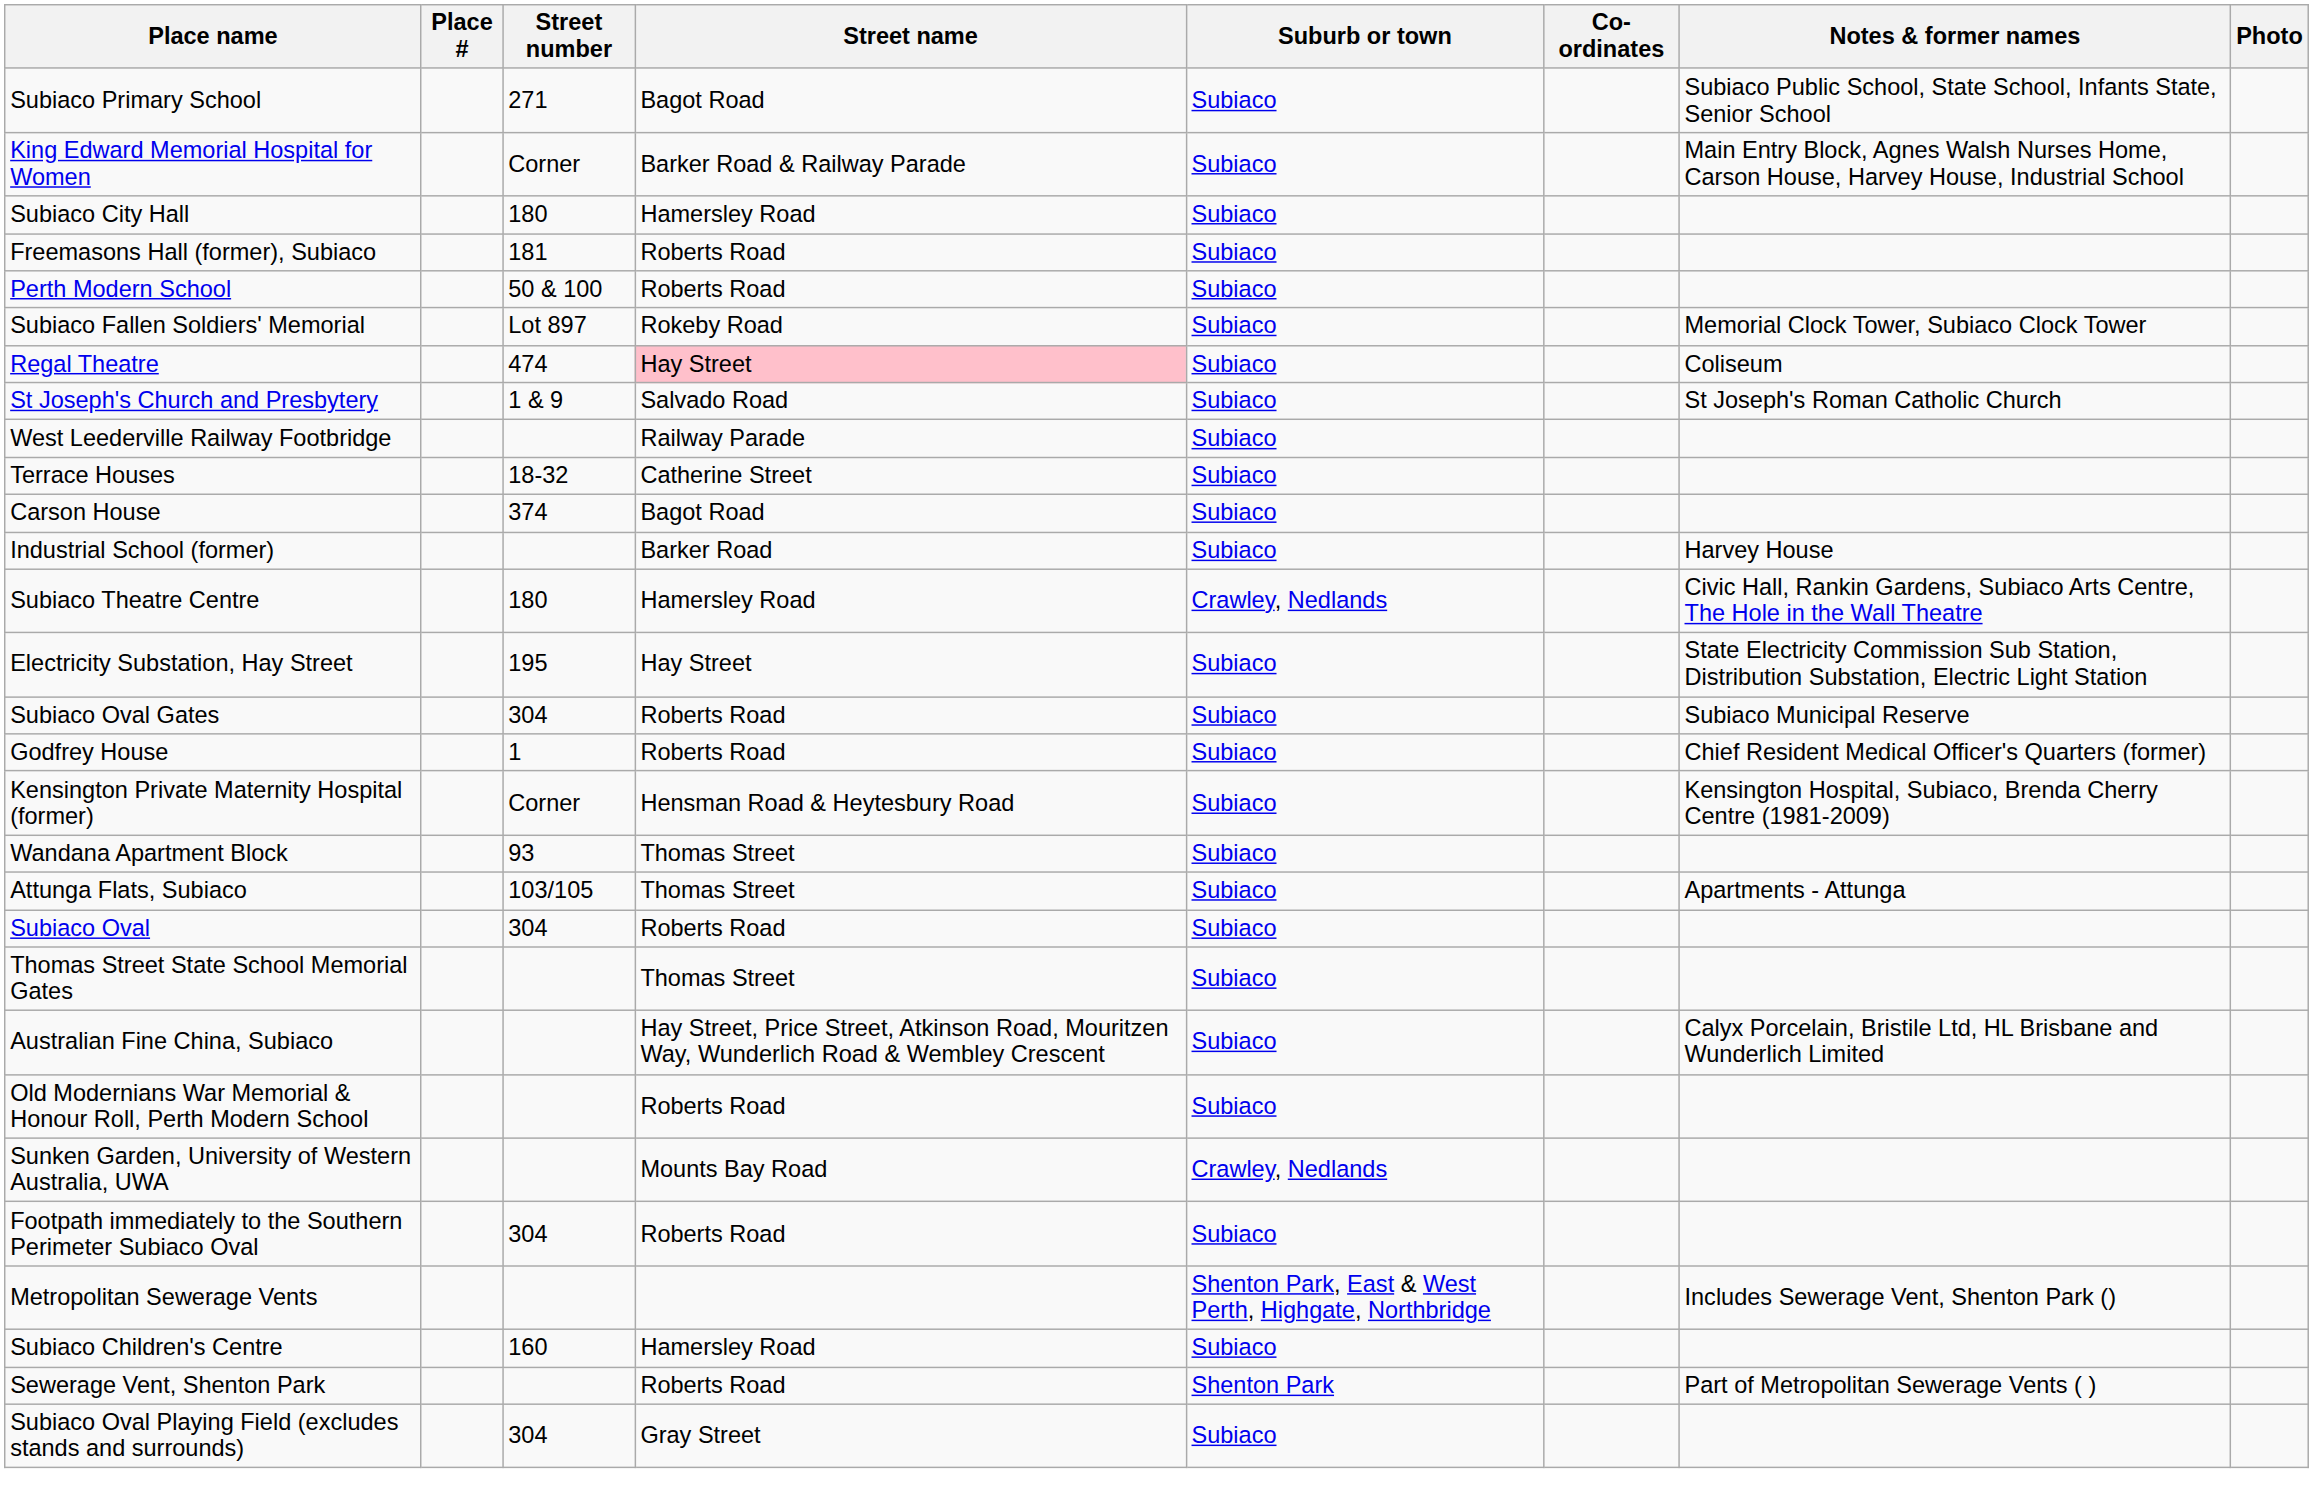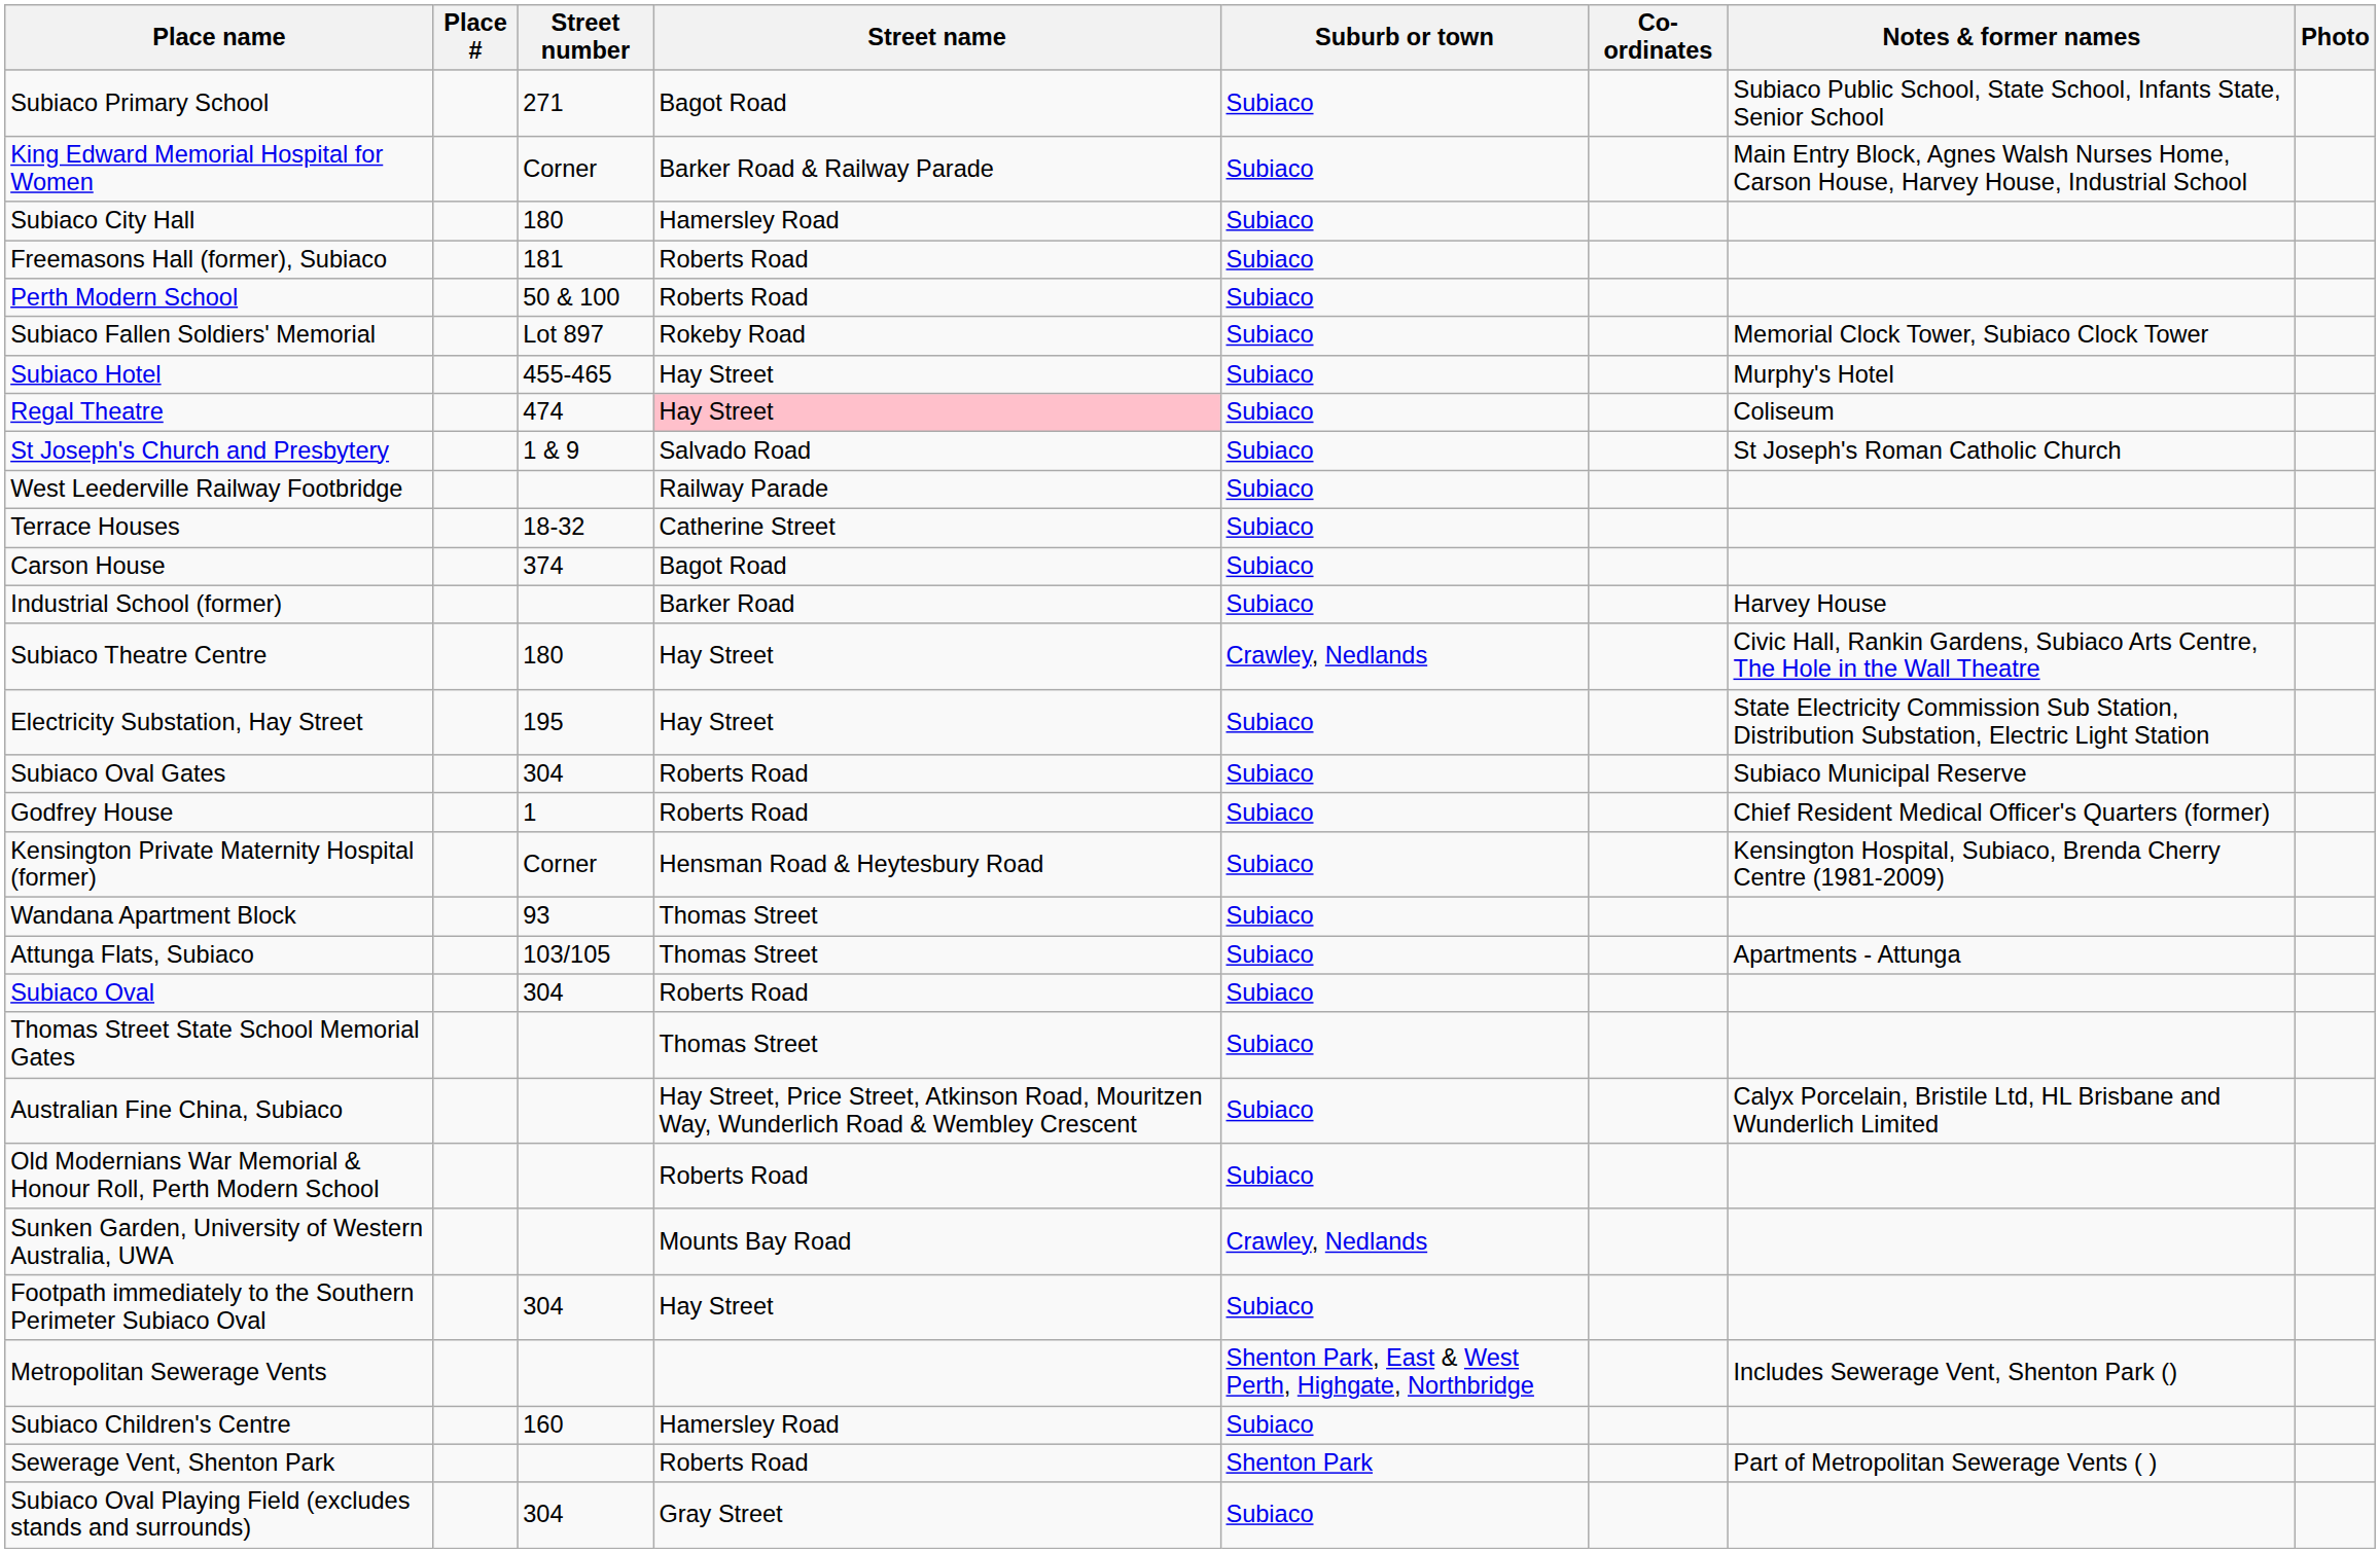 <table class="wikitable sortable">
 <tr>
 <th>Place name</th>
 <th>Place #</th>
 <th>Street number</th>
 <th>Street name</th>
 <th>Suburb or town</th>
 <th>Co-ordinates</th>
 <th class="unsortable">Notes & former names</th>
 <th class="unsortable">Photo</th>
 </tr>
 <tr>
 <td>Subiaco Primary School</td>
 <td></td>
 <td>271</td>
 <td>Bagot Road</td>
 <td><a href='#'>Subiaco</a></td>
 <td></td>
 <td>Subiaco Public School, State School, Infants State, Senior School</td>
 <td></td>
 </tr>
 <tr>
 <td><a href='#'>King Edward Memorial Hospital for Women</a></td>
 <td></td>
 <td>Corner</td>
 <td>Barker Road & Railway Parade</td>
 <td><a href='#'>Subiaco</a></td>
 <td></td>
 <td>Main Entry Block, Agnes Walsh Nurses Home, Carson House, Harvey House, Industrial School</td>
 <td></td>
 </tr>
 <tr>
 <td>Subiaco City Hall</td>
 <td></td>
 <td>180</td>
 <td>Hamersley Road</td>
 <td><a href='#'>Subiaco</a></td>
 <td></td>
 <td></td>
 <td></td>
 </tr>
 <tr>
 <td>Freemasons Hall (former), Subiaco</td>
 <td></td>
 <td>181</td>
 <td>Roberts Road</td>
 <td><a href='#'>Subiaco</a></td>
 <td></td>
 <td></td>
 <td></td>
 </tr>
 <tr>
 <td><a href='#'>Perth Modern School</a></td>
 <td></td>
 <td>50 & 100</td>
 <td>Roberts Road</td>
 <td><a href='#'>Subiaco</a></td>
 <td></td>
 <td></td>
 <td></td>
 </tr>
 <tr>
 <td>Subiaco Fallen Soldiers' Memorial</td>
 <td></td>
 <td>Lot 897</td>
 <td>Rokeby Road</td>
 <td><a href='#'>Subiaco</a></td>
 <td></td>
 <td>Memorial Clock Tower, Subiaco Clock Tower</td>
 <td></td>
 </tr>
 <tr>
+<td><a href='#'>Subiaco Hotel</a></td>
+<td></td>
+<td>455-465</td>
+<td>Hay Street</td>
+<td><a href='#'>Subiaco</a></td>
+<td></td>
+<td>Murphy's Hotel</td>
+<td></td>
+</tr>
+<tr>
 <td><a href='#'>Regal Theatre</a></td>
 <td></td>
 <td>474</td>
 <td style="background: pink;">Hay Street</td>
 <td><a href='#'>Subiaco</a></td>
 <td></td>
 <td>Coliseum</td>
 <td></td>
 </tr>
 <tr>
 <td><a href='#'>St Joseph's Church and Presbytery</a></td>
 <td></td>
 <td>1 & 9</td>
 <td>Salvado Road</td>
 <td><a href='#'>Subiaco</a></td>
 <td></td>
 <td>St Joseph's Roman Catholic Church</td>
 <td></td>
 </tr>
 <tr>
 <td>West Leederville Railway Footbridge</td>
 <td></td>
 <td></td>
 <td>Railway Parade</td>
 <td><a href='#'>Subiaco</a></td>
 <td></td>
 <td></td>
 <td></td>
 </tr>
 <tr>
 <td>Terrace Houses</td>
 <td></td>
 <td>18-32</td>
 <td>Catherine Street</td>
 <td><a href='#'>Subiaco</a></td>
 <td></td>
 <td></td>
 <td></td>
 </tr>
 <tr>
 <td>Carson House</td>
 <td></td>
 <td>374</td>
 <td>Bagot Road</td>
 <td><a href='#'>Subiaco</a></td>
 <td></td>
 <td></td>
 <td></td>
 </tr>
 <tr>
 <td>Industrial School (former)</td>
 <td></td>
 <td></td>
 <td>Barker Road</td>
 <td><a href='#'>Subiaco</a></td>
 <td></td>
 <td>Harvey House</td>
 <td></td>
 </tr>
 <tr>
 <td>Subiaco Theatre Centre</td>
 <td></td>
 <td>180</td>
-<td>Hamersley Road</td>
+<td>Hay Street</td>
 <td><a href='#'>Crawley</a>, <a href='#'>Nedlands</a></td>
 <td></td>
 <td>Civic Hall, Rankin Gardens, Subiaco Arts Centre, <a href='#'>The Hole in the Wall Theatre</a></td>
 <td></td>
 </tr>
 <tr>
 <td>Electricity Substation, Hay Street</td>
 <td></td>
 <td>195</td>
 <td>Hay Street</td>
 <td><a href='#'>Subiaco</a></td>
 <td></td>
 <td>State Electricity Commission Sub Station, Distribution Substation, Electric Light Station</td>
 <td></td>
 </tr>
 <tr>
 <td>Subiaco Oval Gates</td>
 <td></td>
 <td>304</td>
 <td>Roberts Road</td>
 <td><a href='#'>Subiaco</a></td>
 <td></td>
 <td>Subiaco Municipal Reserve</td>
 <td></td>
 </tr>
 <tr>
 <td>Godfrey House</td>
 <td></td>
 <td>1</td>
 <td>Roberts Road</td>
 <td><a href='#'>Subiaco</a></td>
 <td></td>
 <td>Chief Resident Medical Officer's Quarters (former)</td>
 <td></td>
 </tr>
 <tr>
 <td>Kensington Private Maternity Hospital (former)</td>
 <td></td>
 <td>Corner</td>
 <td>Hensman Road & Heytesbury Road</td>
 <td><a href='#'>Subiaco</a></td>
 <td></td>
 <td>Kensington Hospital, Subiaco, Brenda Cherry Centre (1981-2009)</td>
 <td></td>
 </tr>
 <tr>
 <td>Wandana Apartment Block</td>
 <td></td>
 <td>93</td>
 <td>Thomas Street</td>
 <td><a href='#'>Subiaco</a></td>
 <td></td>
 <td></td>
 <td></td>
 </tr>
 <tr>
 <td>Attunga Flats, Subiaco</td>
 <td></td>
 <td>103/105</td>
 <td>Thomas Street</td>
 <td><a href='#'>Subiaco</a></td>
 <td></td>
 <td>Apartments - Attunga</td>
 <td></td>
 </tr>
 <tr>
 <td><a href='#'>Subiaco Oval</a></td>
 <td></td>
 <td>304</td>
 <td>Roberts Road</td>
 <td><a href='#'>Subiaco</a></td>
 <td></td>
 <td></td>
 <td></td>
 </tr>
 <tr>
 <td>Thomas Street State School Memorial Gates</td>
 <td></td>
 <td></td>
 <td>Thomas Street</td>
 <td><a href='#'>Subiaco</a></td>
 <td></td>
 <td></td>
 <td></td>
 </tr>
 <tr>
 <td>Australian Fine China, Subiaco</td>
 <td></td>
 <td></td>
 <td>Hay Street, Price Street, Atkinson Road, Mouritzen Way, Wunderlich Road & Wembley Crescent</td>
 <td><a href='#'>Subiaco</a></td>
 <td></td>
 <td>Calyx Porcelain, Bristile Ltd, HL Brisbane and Wunderlich Limited</td>
 <td></td>
 </tr>
 <tr>
 <td>Old Modernians War Memorial & Honour Roll, Perth Modern School</td>
 <td></td>
 <td></td>
 <td>Roberts Road</td>
 <td><a href='#'>Subiaco</a></td>
 <td></td>
 <td></td>
 <td></td>
 </tr>
 <tr>
 <td>Sunken Garden, University of Western Australia, UWA</td>
 <td></td>
 <td></td>
 <td>Mounts Bay Road</td>
 <td><a href='#'>Crawley</a>, <a href='#'>Nedlands</a></td>
 <td></td>
 <td></td>
 <td></td>
 </tr>
 <tr>
 <td>Footpath immediately to the Southern Perimeter Subiaco Oval</td>
 <td></td>
 <td>304</td>
-<td>Roberts Road</td>
+<td>Hay Street</td>
 <td><a href='#'>Subiaco</a></td>
 <td></td>
 <td></td>
 <td></td>
 </tr>
 <tr>
 <td>Metropolitan Sewerage Vents</td>
 <td></td>
 <td></td>
 <td></td>
 <td><a href='#'>Shenton Park</a>, <a href='#'>East</a> & <a href='#'>West Perth</a>, <a href='#'>Highgate</a>, <a href='#'>Northbridge</a></td>
 <td></td>
 <td>Includes Sewerage Vent, Shenton Park ()</td>
 <td></td>
 </tr>
 <tr>
 <td>Subiaco Children's Centre</td>
 <td></td>
 <td>160</td>
 <td>Hamersley Road</td>
 <td><a href='#'>Subiaco</a></td>
 <td></td>
 <td></td>
 <td></td>
 </tr>
 <tr>
 <td>Sewerage Vent, Shenton Park</td>
 <td></td>
 <td></td>
 <td>Roberts Road</td>
 <td><a href='#'>Shenton Park</a></td>
 <td></td>
 <td>Part of Metropolitan Sewerage Vents ( )</td>
 <td></td>
 </tr>
 <tr>
 <td>Subiaco Oval Playing Field (excludes stands and surrounds)</td>
 <td></td>
 <td>304</td>
 <td>Gray Street</td>
 <td><a href='#'>Subiaco</a></td>
 <td></td>
 <td></td>
 <td></td>
 </tr>
 </table>
